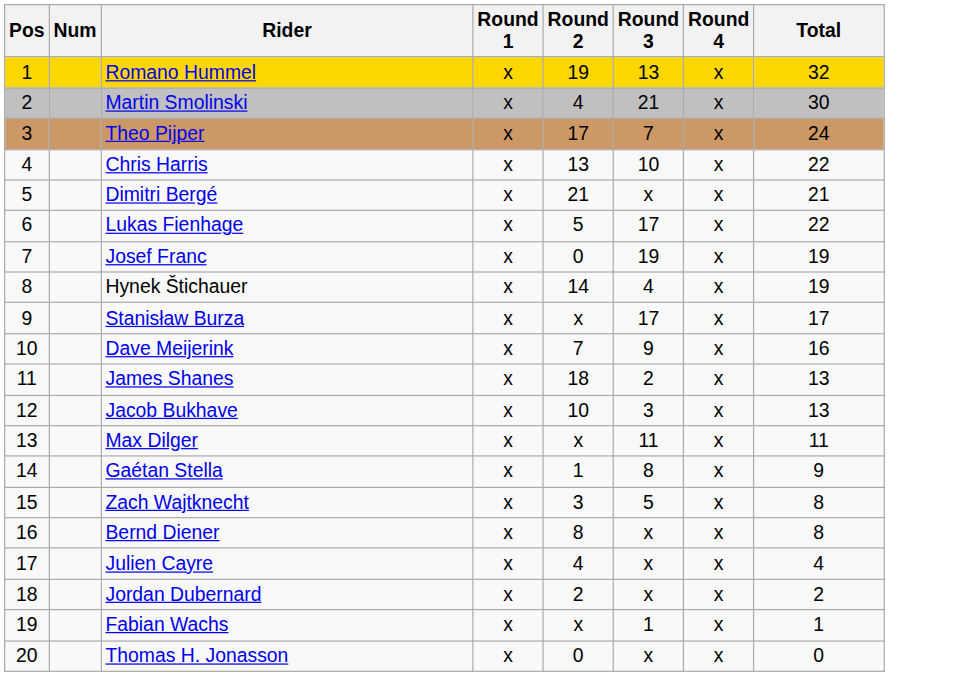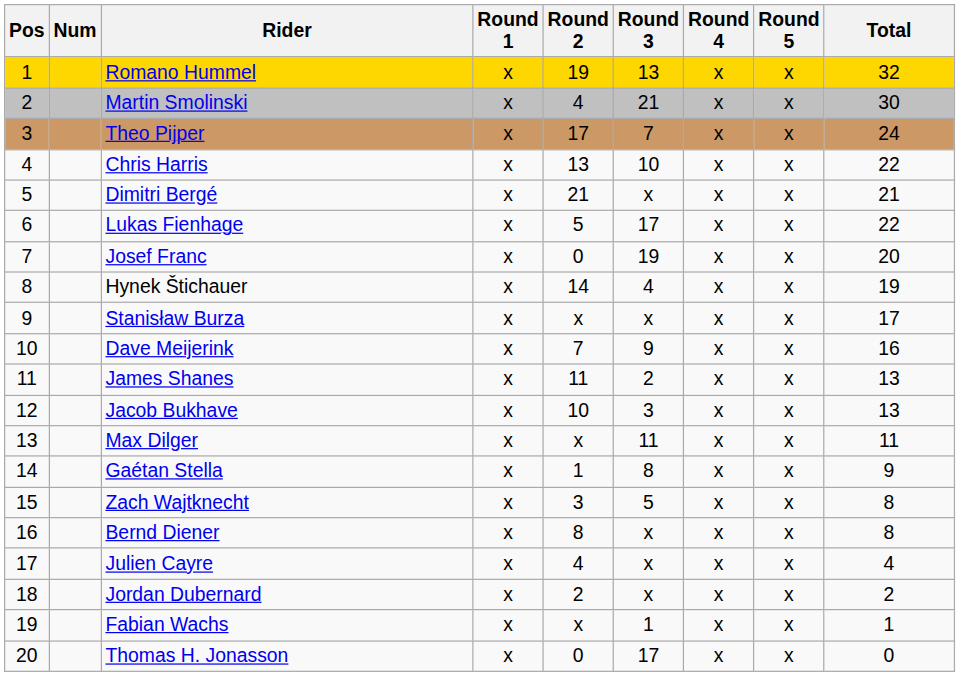 <table class="wikitable" style="font-size: 100%">
 <tr>
 <th width=20>Pos</th>
 <th width=20>Num</th>
 <th width=300>Rider</th>
 <th width=40>Round 1</th>
 <th width=40>Round 2</th>
 <th width=40>Round 3</th>
 <th width=40>Round 4</th>
+<th width=40>Round 5</th>
 <th width=100>Total</th>
 </tr>
 <tr align=center style="background-color: gold;">
 <td>1</td>
 <td></td>
 <td align="left"> <a href='#'>Romano Hummel</a></td>
 <td>x</td>
 <td>19</td>
 <td>13</td>
+<td>x</td>
 <td>x</td>
 <td>32</td>
 </tr>
 <tr align=center style="background-color: silver;">
 <td>2</td>
 <td></td>
 <td align="left"> <a href='#'>Martin Smolinski</a></td>
 <td>x</td>
 <td>4</td>
 <td>21</td>
 <td>x</td>
+<td>x</td>
 <td>30</td>
 </tr>
 <tr align=center style="background-color: #cc9966;">
 <td>3</td>
 <td></td>
 <td align="left"> <a href='#'>Theo Pijper</a></td>
 <td>x</td>
 <td>17</td>
 <td>7</td>
+<td>x</td>
 <td>x</td>
 <td>24</td>
 </tr>
 <tr align="center">
 <td>4</td>
 <td></td>
 <td align="left"> <a href='#'>Chris Harris</a></td>
 <td>x</td>
 <td>13</td>
 <td>10</td>
 <td>x</td>
+<td>x</td>
 <td>22</td>
 </tr>
 <tr align="center">
 <td>5</td>
 <td></td>
 <td align="left"> <a href='#'>Dimitri Bergé</a></td>
 <td>x</td>
 <td>21</td>
+<td>x</td>
 <td>x</td>
 <td>x</td>
 <td>21</td>
 </tr>
 <tr align="center">
 <td>6</td>
 <td></td>
 <td align="left"> <a href='#'>Lukas Fienhage</a></td>
 <td>x</td>
 <td>5</td>
 <td>17</td>
 <td>x</td>
+<td>x</td>
 <td>22</td>
 </tr>
 <tr align="center">
 <td>7</td>
 <td></td>
 <td align="left"> <a href='#'>Josef Franc</a></td>
 <td>x</td>
 <td>0</td>
 <td>19</td>
 <td>x</td>
-<td>19</td>
+<td>x</td>
+<td>20</td>
 </tr>
 <tr align="center">
 <td>8</td>
 <td></td>
 <td align="left"> Hynek Štichauer</td>
 <td>x</td>
 <td>14</td>
 <td>4</td>
 <td>x</td>
+<td>x</td>
 <td>19</td>
 </tr>
 <tr align="center">
 <td>9</td>
 <td></td>
 <td align="left"> <a href='#'>Stanisław Burza</a></td>
 <td>x</td>
 <td>x</td>
-<td>17</td>
+<td>x</td>
+<td>x</td>
 <td>x</td>
 <td>17</td>
 </tr>
 <tr align="center">
 <td>10</td>
 <td></td>
 <td align="left"> <a href='#'>Dave Meijerink</a></td>
 <td>x</td>
 <td>7</td>
 <td>9</td>
 <td>x</td>
+<td>x</td>
 <td>16</td>
 </tr>
 <tr align="center">
 <td>11</td>
 <td></td>
 <td align="left"> <a href='#'>James Shanes</a></td>
 <td>x</td>
-<td>18</td>
+<td>11</td>
 <td>2</td>
+<td>x</td>
 <td>x</td>
 <td>13</td>
 </tr>
 <tr align="center">
 <td>12</td>
 <td></td>
 <td align="left"> <a href='#'>Jacob Bukhave</a></td>
 <td>x</td>
 <td>10</td>
 <td>3</td>
 <td>x</td>
+<td>x</td>
 <td>13</td>
 </tr>
 <tr align="center">
 <td>13</td>
 <td></td>
 <td align="left"> <a href='#'>Max Dilger</a></td>
 <td>x</td>
 <td>x</td>
 <td>11</td>
+<td>x</td>
 <td>x</td>
 <td>11</td>
 </tr>
 <tr align="center">
 <td>14</td>
 <td></td>
 <td align="left"> <a href='#'>Gaétan Stella</a></td>
 <td>x</td>
 <td>1</td>
 <td>8</td>
 <td>x</td>
+<td>x</td>
 <td>9</td>
 </tr>
 <tr align="center">
 <td>15</td>
 <td></td>
 <td align="left"> <a href='#'>Zach Wajtknecht</a></td>
 <td>x</td>
 <td>3</td>
 <td>5</td>
 <td>x</td>
+<td>x</td>
 <td>8</td>
 </tr>
 <tr align="center">
 <td>16</td>
 <td></td>
 <td align="left"> <a href='#'>Bernd Diener</a></td>
 <td>x</td>
 <td>8</td>
+<td>x</td>
 <td>x</td>
 <td>x</td>
 <td>8</td>
 </tr>
 <tr align="center">
 <td>17</td>
 <td></td>
 <td align="left"> <a href='#'>Julien Cayre</a></td>
 <td>x</td>
 <td>4</td>
 <td>x</td>
 <td>x</td>
+<td>x</td>
 <td>4</td>
 </tr>
 <tr align="center">
 <td>18</td>
 <td></td>
 <td align="left"> <a href='#'>Jordan Dubernard</a></td>
 <td>x</td>
 <td>2</td>
+<td>x</td>
 <td>x</td>
 <td>x</td>
 <td>2</td>
 </tr>
 <tr align="center">
 <td>19</td>
 <td></td>
 <td align="left"> <a href='#'>Fabian Wachs</a></td>
 <td>x</td>
 <td>x</td>
 <td>1</td>
 <td>x</td>
+<td>x</td>
 <td>1</td>
 </tr>
 <tr align="center">
 <td>20</td>
 <td></td>
 <td align="left"> <a href='#'>Thomas H. Jonasson</a></td>
 <td>x</td>
 <td>0</td>
+<td>17</td>
 <td>x</td>
 <td>x</td>
 <td>0</td>
 </tr>
 </table>
